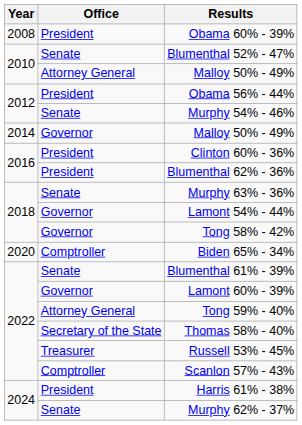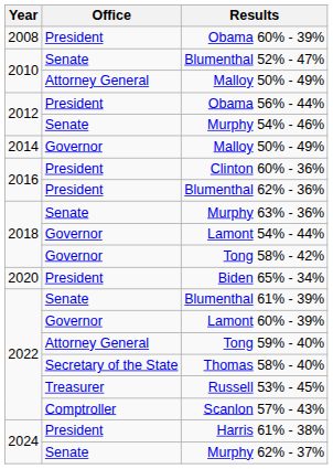 <table class=wikitable>
 <tr>
 <th>Year</th>
 <th>Office</th>
 <th>Results</th>
 </tr>
 <tr>
 <td>2008</td>
 <td><a href='#'>President</a></td>
 <td align="right" ><a href='#'>Obama</a> 60% - 39%</td>
 </tr>
 <tr>
 <td rowspan=2>2010</td>
 <td><a href='#'>Senate</a></td>
 <td align="right" ><a href='#'>Blumenthal</a> 52% - 47%</td>
 </tr>
 <tr>
 <td><a href='#'>Attorney General</a></td>
 <td align="right" ><a href='#'>Malloy</a> 50% - 49%</td>
 </tr>
 <tr>
 <td rowspan=2>2012</td>
 <td><a href='#'>President</a></td>
 <td align="right" ><a href='#'>Obama</a> 56% - 44%</td>
 </tr>
 <tr>
 <td><a href='#'>Senate</a></td>
 <td align="right" ><a href='#'>Murphy</a> 54% - 46%</td>
 </tr>
 <tr>
 <td>2014</td>
 <td><a href='#'>Governor</a></td>
 <td align="right" ><a href='#'>Malloy</a> 50% - 49%</td>
 </tr>
 <tr>
 <td rowspan=2>2016</td>
 <td><a href='#'>President</a></td>
 <td align="right" ><a href='#'>Clinton</a> 60% - 36%</td>
 </tr>
 <tr>
 <td><a href='#'>President</a></td>
 <td align="right" ><a href='#'>Blumenthal</a> 62% - 36%</td>
 </tr>
 <tr>
 <td rowspan=3>2018</td>
 <td><a href='#'>Senate</a></td>
 <td align="right" ><a href='#'>Murphy</a> 63% - 36%</td>
 </tr>
 <tr>
 <td><a href='#'>Governor</a></td>
 <td align="right" ><a href='#'>Lamont</a> 54% - 44%</td>
 </tr>
 <tr>
 <td><a href='#'>Governor</a></td>
 <td align="right" ><a href='#'>Tong</a> 58% - 42%</td>
 </tr>
 <tr>
 <td>2020</td>
-<td><a href='#'>Comptroller</a></td>
+<td><a href='#'>President</a></td>
 <td align="right" ><a href='#'>Biden</a> 65% - 34%</td>
 </tr>
 <tr>
 <td rowspan=6>2022</td>
 <td><a href='#'>Senate</a></td>
 <td align="right" ><a href='#'>Blumenthal</a> 61% - 39%</td>
 </tr>
 <tr>
 <td><a href='#'>Governor</a></td>
 <td align="right" ><a href='#'>Lamont</a> 60% - 39%</td>
 </tr>
 <tr>
 <td><a href='#'>Attorney General</a></td>
 <td align="right" ><a href='#'>Tong</a> 59% - 40%</td>
 </tr>
 <tr>
 <td><a href='#'>Secretary of the State</a></td>
 <td align="right" ><a href='#'>Thomas</a> 58% - 40%</td>
 </tr>
 <tr>
 <td><a href='#'>Treasurer</a></td>
 <td align="right" ><a href='#'>Russell</a> 53% - 45%</td>
 </tr>
 <tr>
 <td><a href='#'>Comptroller</a></td>
 <td align="right" ><a href='#'>Scanlon</a> 57% - 43%</td>
 </tr>
 <tr>
 <td rowspan=2>2024</td>
 <td><a href='#'>President</a></td>
 <td align="right" ><a href='#'>Harris</a> 61% - 38%</td>
 </tr>
 <tr>
 <td><a href='#'>Senate</a></td>
 <td align="right" ><a href='#'>Murphy</a> 62% - 37%</td>
 </tr>
 </table>
